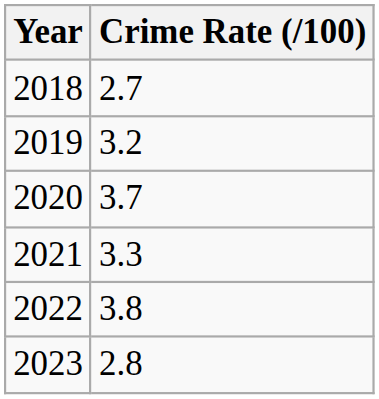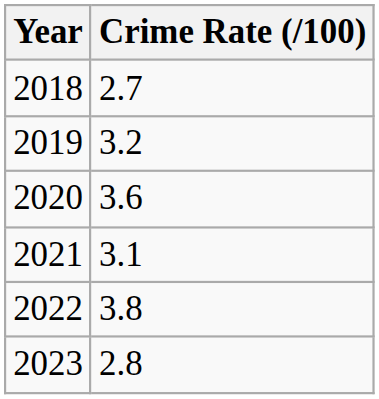 <table class="wikitable">
 <tr>
 <th>Year</th>
 <th>Crime Rate (/100)</th>
 </tr>
 <tr>
 <td>2018</td>
 <td>2.7</td>
 </tr>
 <tr>
 <td>2019</td>
 <td>3.2</td>
 </tr>
 <tr>
 <td>2020</td>
-<td>3.7</td>
+<td>3.6</td>
 </tr>
 <tr>
 <td>2021</td>
-<td>3.3</td>
+<td>3.1</td>
 </tr>
 <tr>
 <td>2022</td>
 <td>3.8</td>
 </tr>
 <tr>
 <td>2023</td>
 <td>2.8</td>
 </tr>
 </table>
